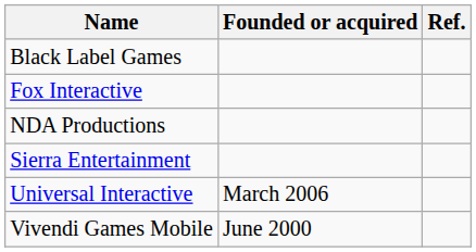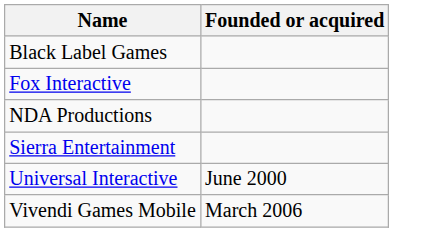 <table class="wikitable sortable">
 <tr>
 <th>Name</th>
 <th>Founded or acquired</th>
-<th>Ref.</th>
 </tr>
 <tr>
 <td>Black Label Games</td>
-<td></td>
 <td></td>
 </tr>
 <tr>
 <td><a href='#'>Fox Interactive</a></td>
 <td></td>
-<td></td>
 </tr>
 <tr>
 <td>NDA Productions</td>
-<td></td>
 <td></td>
 </tr>
 <tr>
 <td><a href='#'>Sierra Entertainment</a></td>
 <td></td>
-<td></td>
 </tr>
 <tr>
 <td><a href='#'>Universal Interactive</a></td>
-<td>March 2006</td>
-<td></td>
+<td>June 2000</td>
 </tr>
 <tr>
 <td>Vivendi Games Mobile</td>
-<td>June 2000</td>
-<td></td>
+<td>March 2006</td>
 </tr>
 </table>
